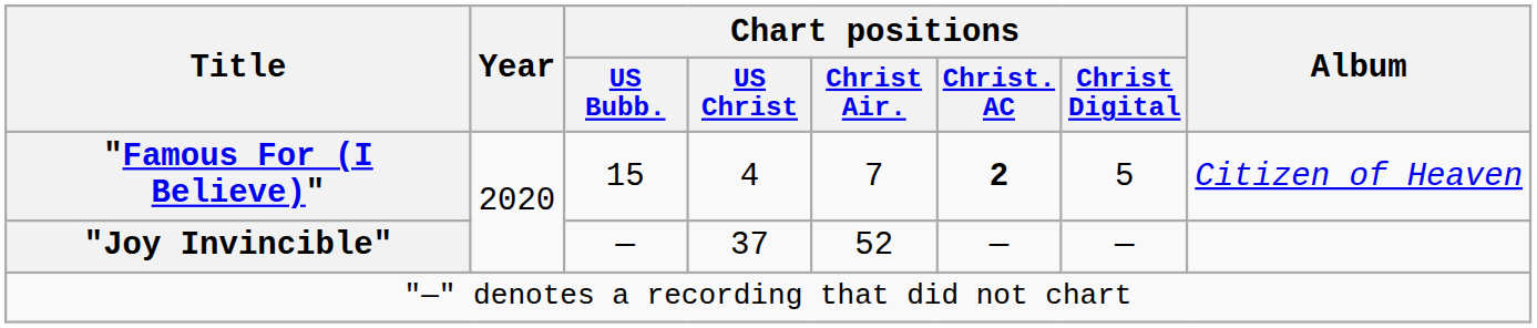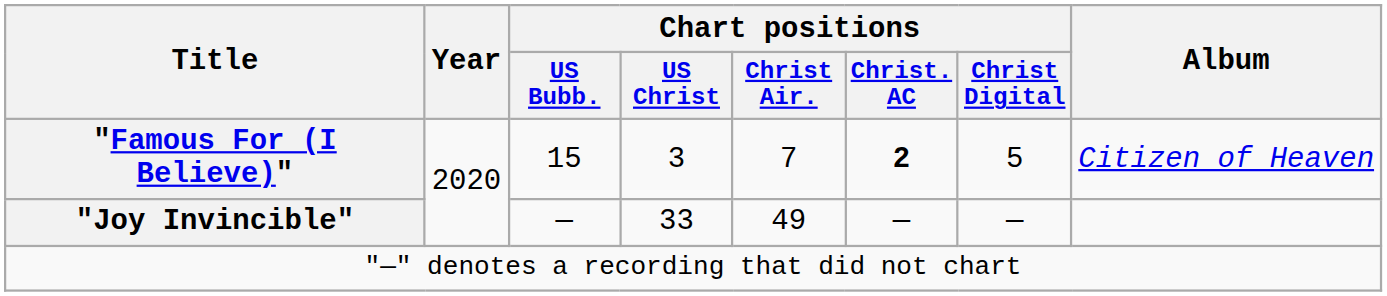 <table class="wikitable plainrowheaders" style="text-align:center;">
 <tr>
 <th rowspan="2" style="width:14em;">Title</th>
 <th rowspan="2">Year</th>
 <th colspan="5">Chart positions</th>
 <th rowspan="2">Album</th>
 </tr>
 <tr style="font-size:smaller;">
 <th width="45"><a href='#'>US<br>Bubb.</a><br></th>
 <th width="45"><a href='#'>US<br>Christ</a><br></th>
 <th width="45"><a href='#'>Christ<br>Air.</a><br></th>
 <th width="45"><a href='#'>Christ.<br>AC</a><br></th>
 <th width="45"><a href='#'>Christ<br>Digital</a><br></th>
 </tr>
 <tr>
 <th scope="row">"<a href='#'>Famous For (I Believe)</a>" <br></th>
 <td rowspan="2">2020</td>
 <td>15</td>
-<td>4</td>
+<td>3</td>
 <td>7</td>
 <td><strong>2</strong></td>
 <td>5</td>
 <td><em><a href='#'>Citizen of Heaven</a></em></td>
 </tr>
 <tr>
 <th scope="row">"Joy Invincible" <br></th>
 <td>—</td>
-<td>37</td>
-<td>52</td>
+<td>33</td>
+<td>49</td>
 <td>—</td>
 <td>—</td>
 <td></td>
 </tr>
 <tr>
 <td colspan="8" style="font-size:90%">"—" denotes a recording that did not chart</td>
 </tr>
 </table>
